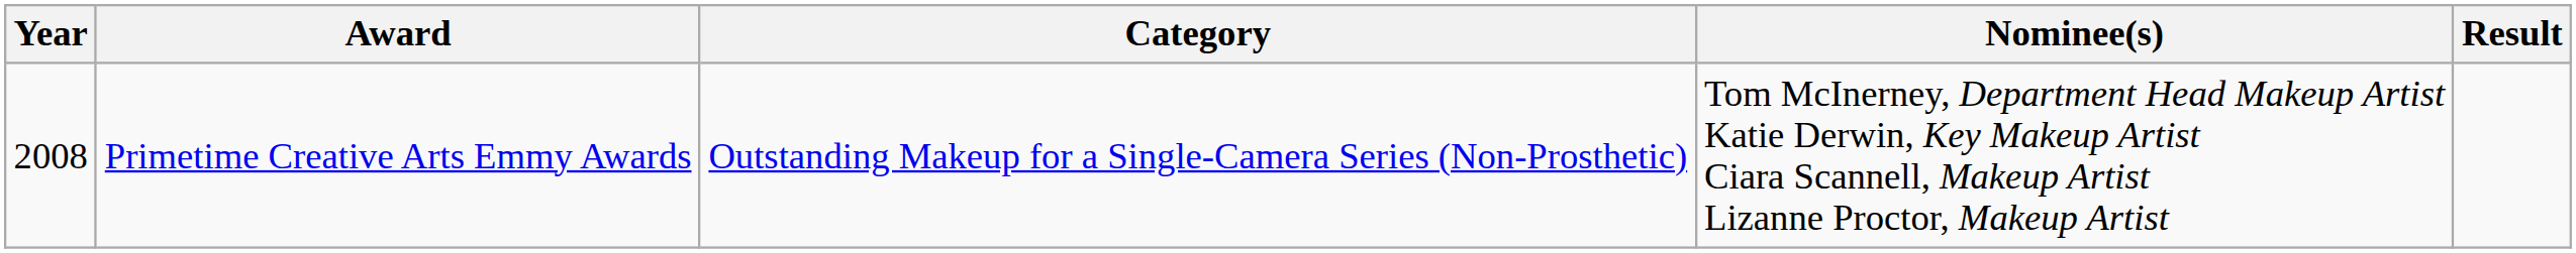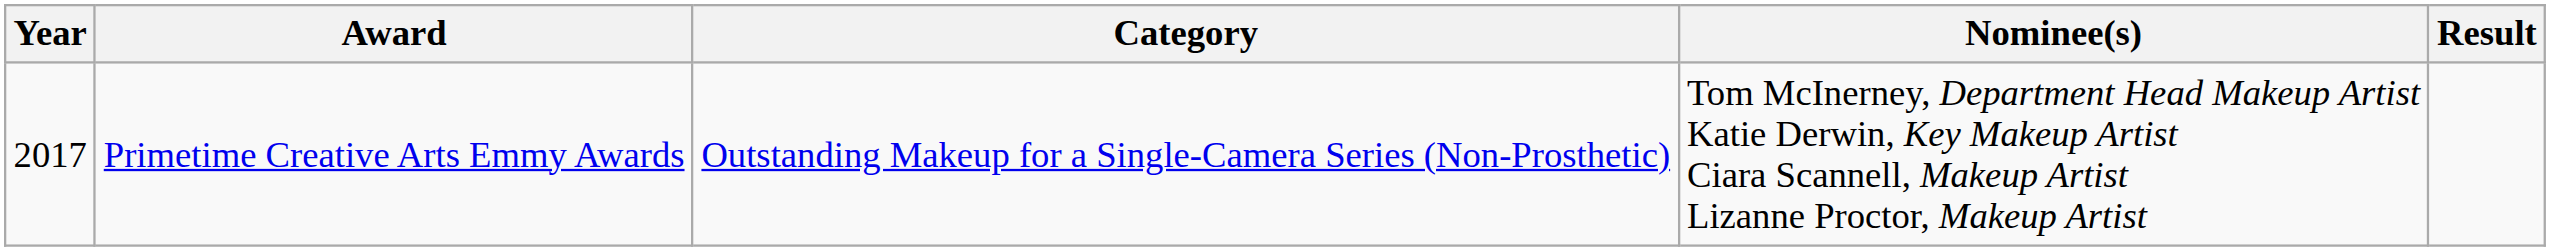 <table class="wikitable sortable plainrowheaders">
 <tr>
 <th>Year</th>
 <th>Award</th>
 <th>Category</th>
 <th>Nominee(s)</th>
 <th>Result</th>
 </tr>
 <tr>
-<td>2008</td>
+<td>2017</td>
 <td scope="row"><a href='#'>Primetime Creative Arts Emmy Awards</a></td>
 <td scope="row"><a href='#'>Outstanding Makeup for a Single-Camera Series (Non-Prosthetic)</a></td>
 <td scope="row">Tom McInerney, <em>Department Head Makeup Artist</em><br>Katie Derwin, <em>Key Makeup Artist</em><br>Ciara Scannell, <em>Makeup Artist</em><br>Lizanne Proctor, <em>Makeup Artist</em></td>
 <td></td>
 </tr>
 </table>
